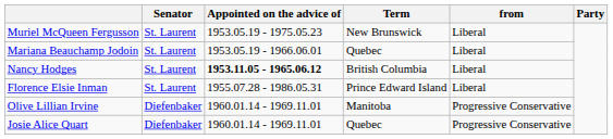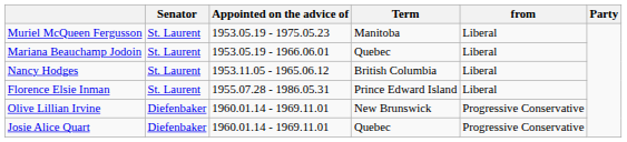 <table class="sortable wikitable">
 <tr>
 <th></th>
 <th>Senator</th>
 <th>Appointed on the advice of</th>
 <th>Term</th>
 <th>from</th>
 <th>Party</th>
 </tr>
 <tr>
 <td><a href='#'>Muriel McQueen Fergusson</a></td>
 <td><a href='#'>St. Laurent</a></td>
 <td>1953.05.19 - 1975.05.23</td>
-<td>New Brunswick</td>
+<td>Manitoba</td>
 <td>Liberal</td>
 </tr>
 <tr>
 <td><a href='#'>Mariana Beauchamp Jodoin</a></td>
 <td><a href='#'>St. Laurent</a></td>
 <td>1953.05.19 - 1966.06.01</td>
 <td>Quebec</td>
 <td>Liberal</td>
 </tr>
 <tr>
 <td><a href='#'>Nancy Hodges</a></td>
 <td><a href='#'>St. Laurent</a></td>
-<td><strong>1953.11.05 - 1965.06.12</strong></td>
+<td>1953.11.05 - 1965.06.12</td>
 <td>British Columbia</td>
 <td>Liberal</td>
 </tr>
 <tr>
 <td><a href='#'>Florence Elsie Inman</a></td>
 <td><a href='#'>St. Laurent</a></td>
 <td>1955.07.28 - 1986.05.31</td>
 <td>Prince Edward Island</td>
 <td>Liberal</td>
 </tr>
 <tr>
 <td><a href='#'>Olive Lillian Irvine</a></td>
 <td><a href='#'>Diefenbaker</a></td>
 <td>1960.01.14 - 1969.11.01</td>
-<td>Manitoba</td>
+<td>New Brunswick</td>
 <td>Progressive Conservative</td>
 </tr>
 <tr>
 <td><a href='#'>Josie Alice Quart</a></td>
 <td><a href='#'>Diefenbaker</a></td>
 <td>1960.01.14 - 1969.11.01</td>
 <td>Quebec</td>
 <td>Progressive Conservative</td>
 </tr>
 </table>
